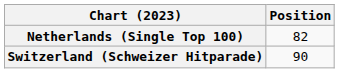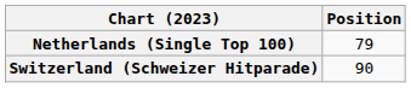 <table class="wikitable sortable plainrowheaders" style="text-align:center">
 <tr>
 <th scope="col">Chart (2023)</th>
 <th scope="col">Position</th>
 </tr>
 <tr>
 <th scope="row">Netherlands (Single Top 100)</th>
-<td>82</td>
+<td>79</td>
 </tr>
 <tr>
 <th scope="row">Switzerland (Schweizer Hitparade)</th>
 <td>90</td>
 </tr>
 </table>
